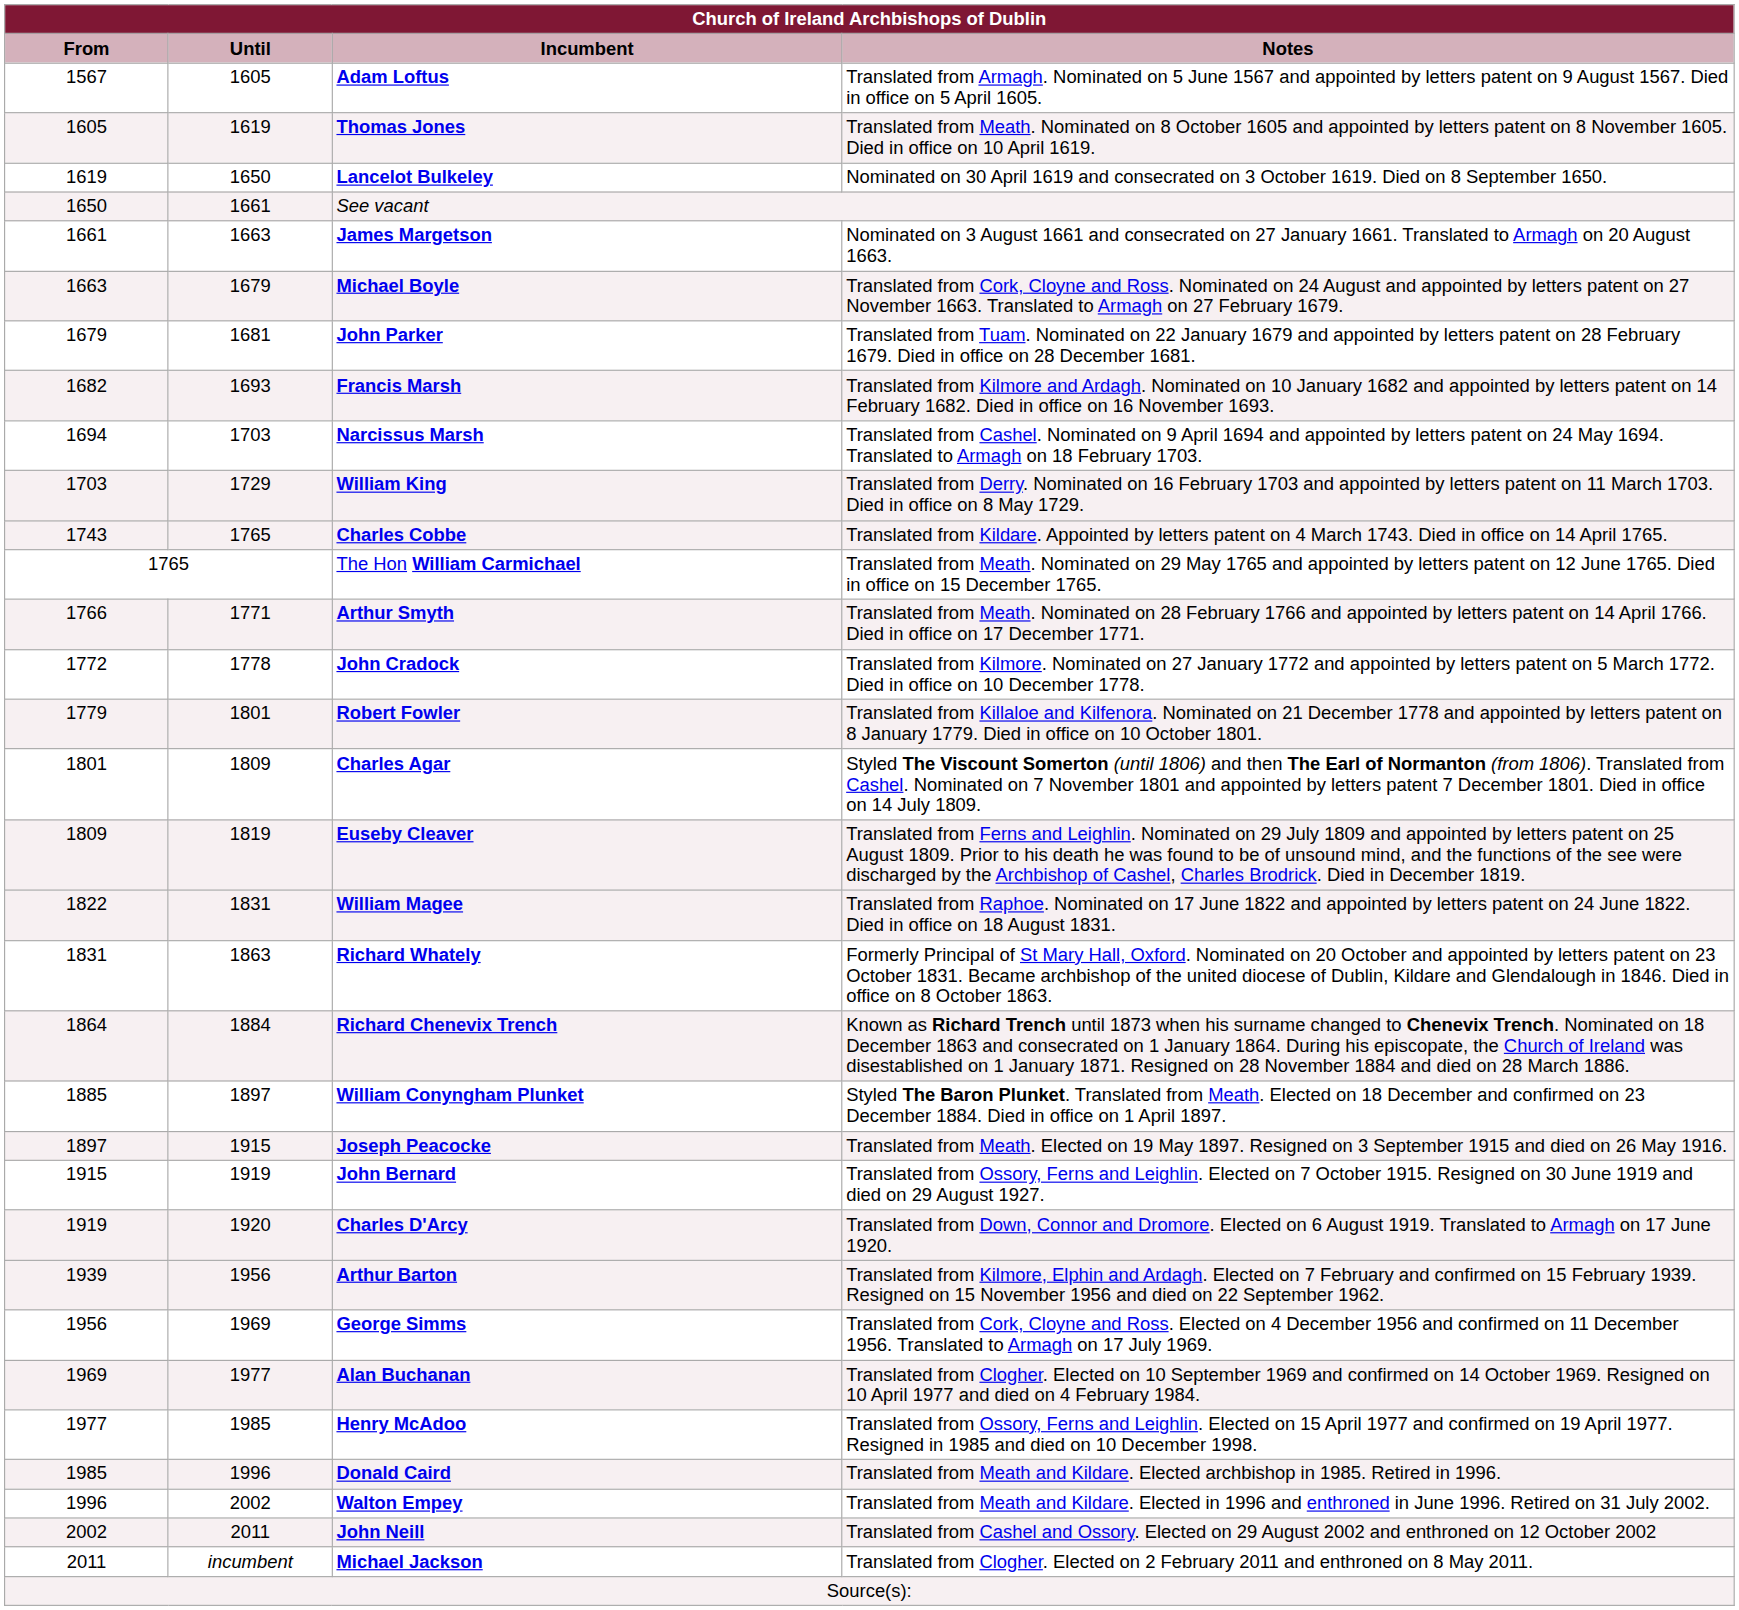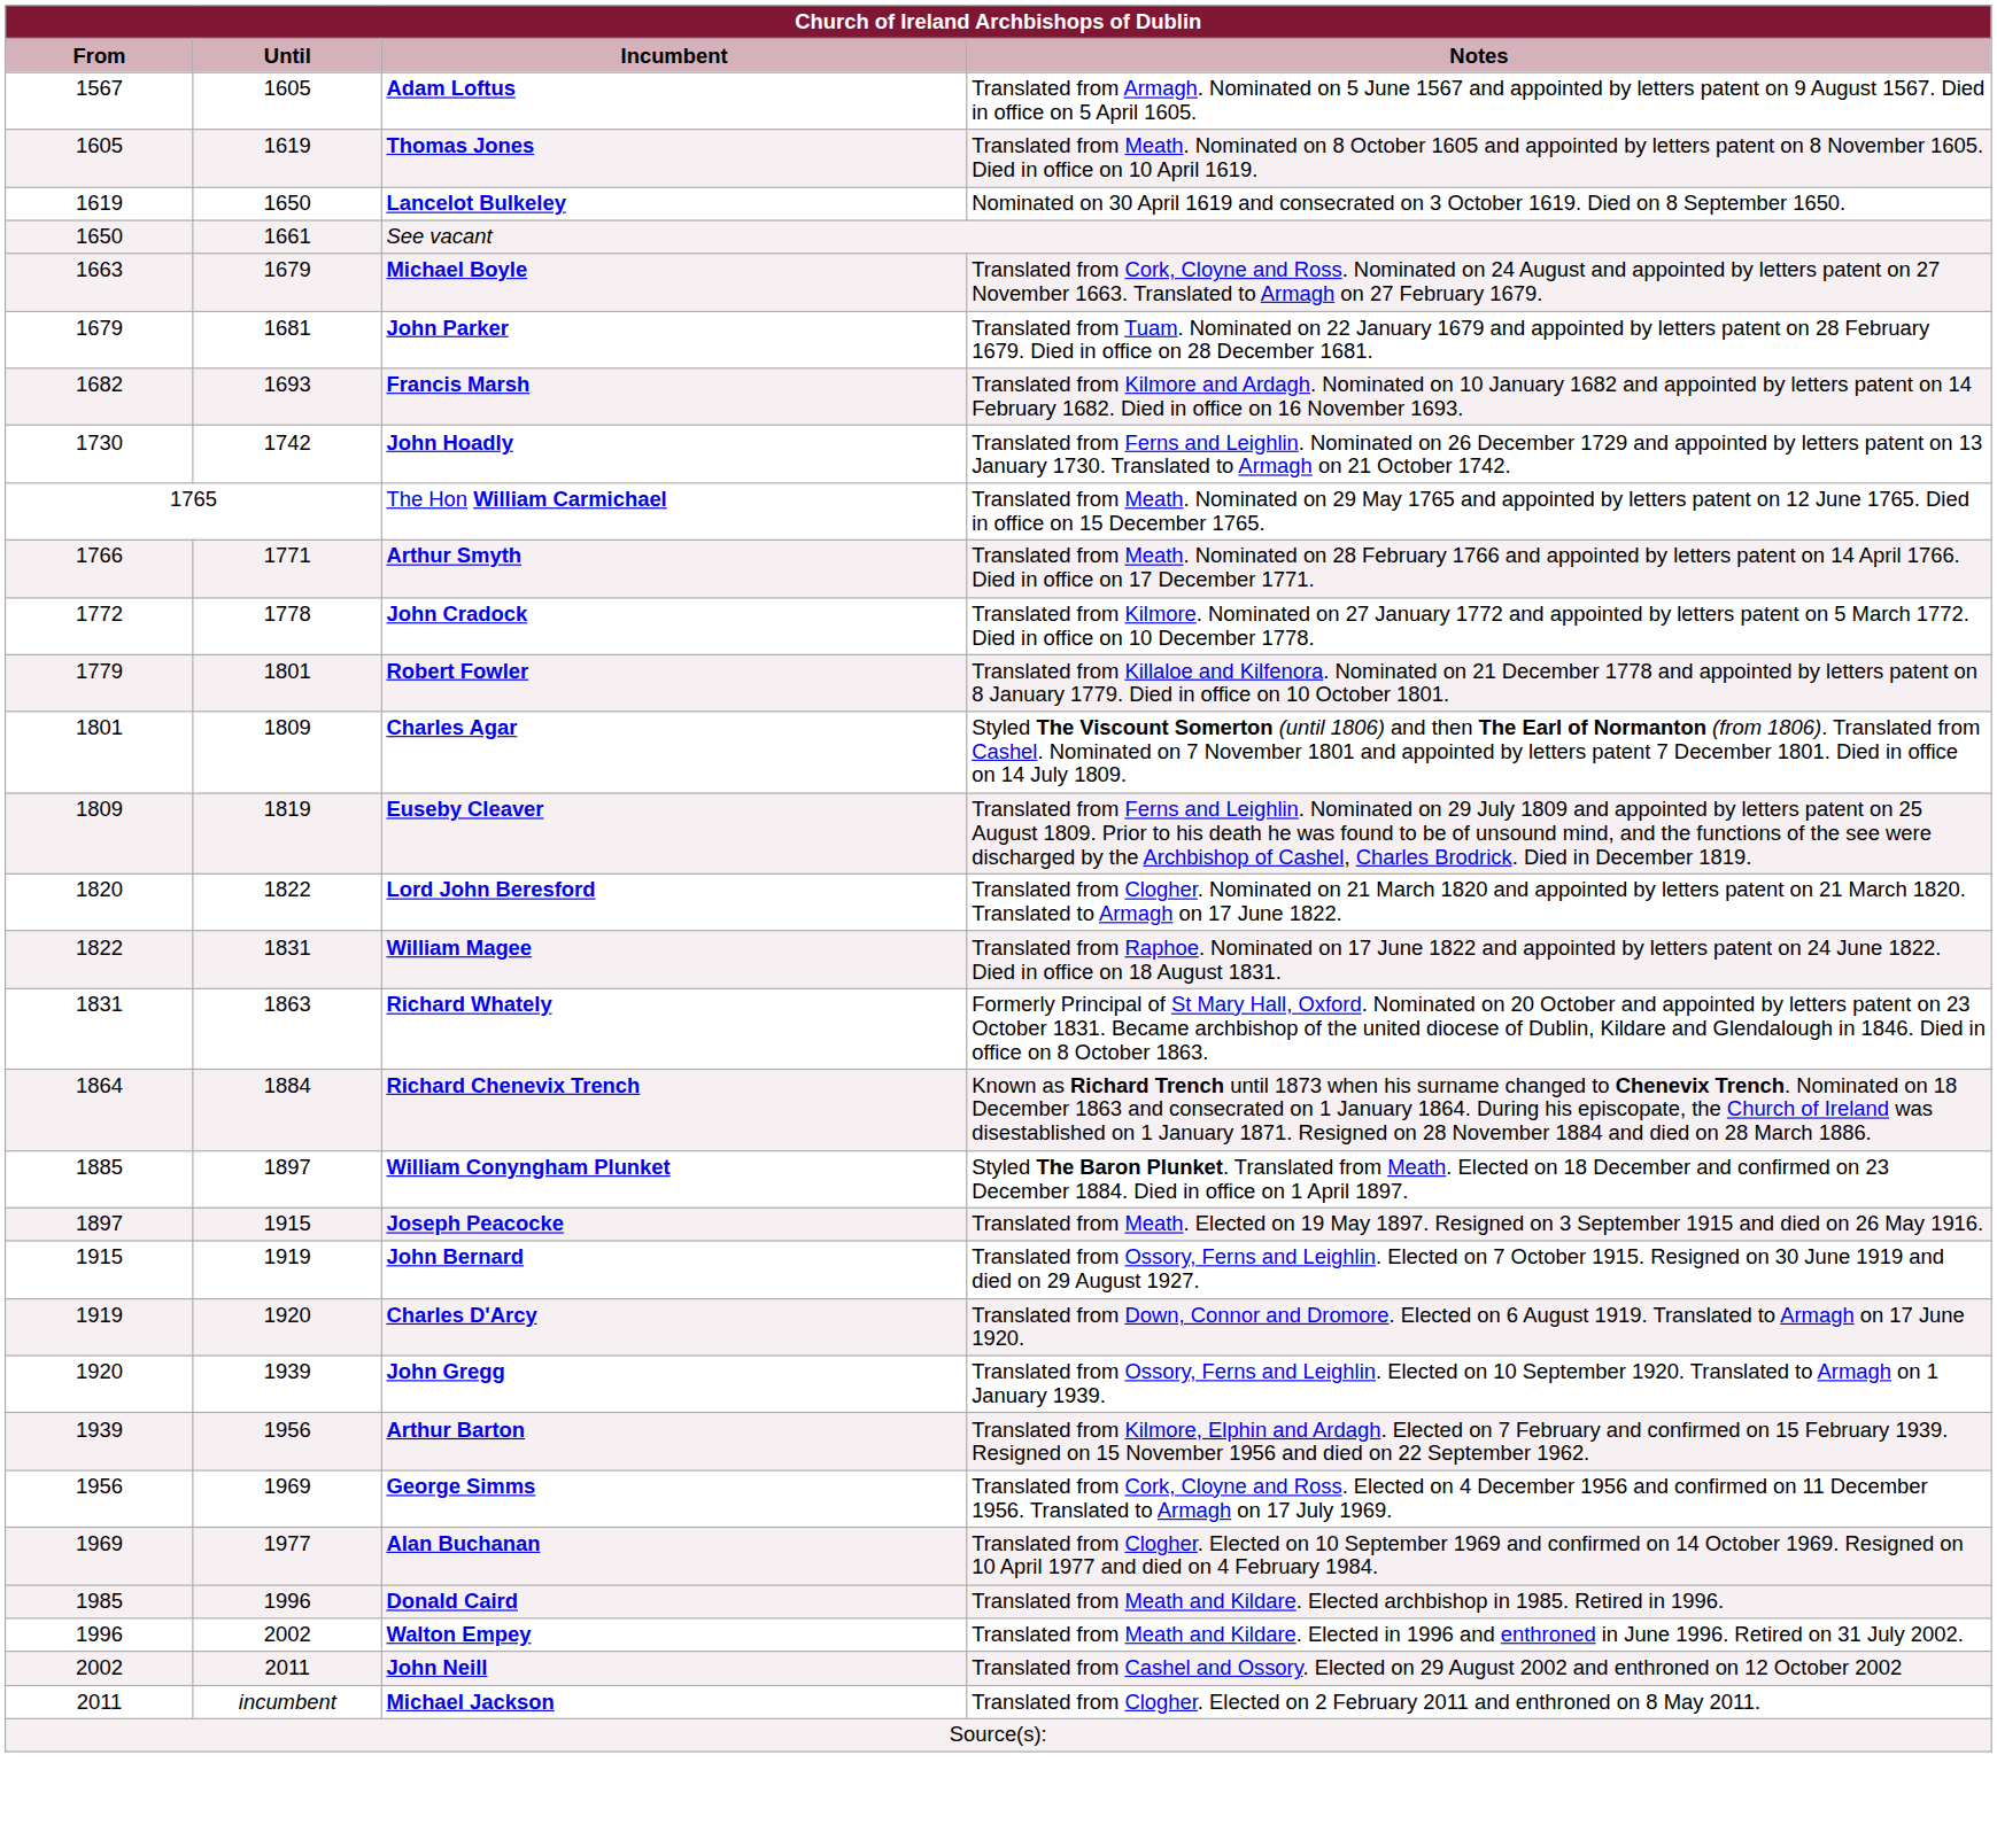 <table class="wikitable" style="width: 95%;">
 <tr>
 <th colspan="4" style="background-color: #7F1734; color: white;">Church of Ireland Archbishops of Dublin</th>
 </tr>
 <tr>
 <th style="background-color: #D4B1BB; width: 9%;">From</th>
 <th style="background-color: #D4B1BB; width: 9%;">Until</th>
 <th style="background-color: #D4B1BB; width: 28%;">Incumbent</th>
 <th style="background-color: #D4B1BB; width: 49%;">Notes</th>
 </tr>
 <tr valign="top" style="background-color: white;">
 <td style="text-align: center;">1567</td>
 <td style="text-align: center;">1605</td>
 <td> <strong><a href='#'>Adam Loftus</a></strong></td>
 <td>Translated from <a href='#'>Armagh</a>. Nominated on 5 June 1567 and appointed by letters patent on 9 August 1567. Died in office on 5 April 1605.</td>
 </tr>
 <tr valign="top" style="background-color: #F7F0F2;">
 <td style="text-align: center;">1605</td>
 <td style="text-align: center;">1619</td>
 <td> <strong><a href='#'>Thomas Jones</a></strong></td>
 <td>Translated from <a href='#'>Meath</a>. Nominated on 8 October 1605 and appointed by letters patent on 8 November 1605. Died in office on 10 April 1619.</td>
 </tr>
 <tr valign="top" style="background-color: white;">
 <td style="text-align: center;">1619</td>
 <td style="text-align: center;">1650</td>
 <td> <strong><a href='#'>Lancelot Bulkeley</a></strong></td>
 <td>Nominated on 30 April 1619 and consecrated on 3 October 1619. Died on 8 September 1650.</td>
 </tr>
 <tr valign="top" style="background-color: #F7F0F2;">
 <td style="text-align: center;">1650</td>
 <td style="text-align: center;">1661</td>
 <td colspan="2"><em>See vacant</em></td>
 </tr>
-<tr valign="top" style="background-color: white;">
-<td style="text-align: center;">1661</td>
-<td style="text-align: center;">1663</td>
-<td> <strong><a href='#'>James Margetson</a></strong></td>
-<td>Nominated on 3 August 1661 and consecrated on 27 January 1661. Translated to <a href='#'>Armagh</a> on 20 August 1663.</td>
-</tr>
 <tr valign="top" style="background-color: #F7F0F2;">
 <td style="text-align: center;">1663</td>
 <td style="text-align: center;">1679</td>
 <td> <strong><a href='#'>Michael Boyle</a></strong></td>
 <td>Translated from <a href='#'>Cork, Cloyne and Ross</a>. Nominated on 24 August and appointed by letters patent on 27 November 1663. Translated to <a href='#'>Armagh</a> on 27 February 1679.</td>
 </tr>
 <tr valign="top" style="background-color: white;">
 <td style="text-align: center;">1679</td>
 <td style="text-align: center;">1681</td>
 <td> <strong><a href='#'>John Parker</a></strong></td>
 <td>Translated from <a href='#'>Tuam</a>. Nominated on 22 January 1679 and appointed by letters patent on 28 February 1679. Died in office on 28 December 1681.</td>
 </tr>
 <tr valign="top" style="background-color: #F7F0F2;">
 <td style="text-align: center;">1682</td>
 <td style="text-align: center;">1693</td>
 <td> <strong><a href='#'>Francis Marsh</a></strong></td>
 <td>Translated from <a href='#'>Kilmore and Ardagh</a>. Nominated on 10 January 1682 and appointed by letters patent on 14 February 1682. Died in office on 16 November 1693.</td>
 </tr>
 <tr valign="top" style="background-color: white;">
-<td style="text-align: center;">1694</td>
-<td style="text-align: center;">1703</td>
-<td> <strong><a href='#'>Narcissus Marsh</a></strong></td>
-<td>Translated from <a href='#'>Cashel</a>. Nominated on 9 April 1694 and appointed by letters patent on 24 May 1694. Translated to <a href='#'>Armagh</a> on 18 February 1703.</td>
-</tr>
-<tr valign="top" style="background-color: #F7F0F2;">
-<td style="text-align: center;">1703</td>
-<td style="text-align: center;">1729</td>
-<td> <strong><a href='#'>William King</a></strong></td>
-<td>Translated from <a href='#'>Derry</a>. Nominated on 16 February 1703 and appointed by letters patent on 11 March 1703. Died in office on 8 May 1729.</td>
-</tr>
-<tr valign="top" style="background-color: #F7F0F2;">
-<td style="text-align: center;">1743</td>
-<td style="text-align: center;">1765</td>
-<td> <strong><a href='#'>Charles Cobbe</a></strong></td>
-<td>Translated from <a href='#'>Kildare</a>. Appointed by letters patent on 4 March 1743. Died in office on 14 April 1765.</td>
+<td style="text-align: center;">1730</td>
+<td style="text-align: center;">1742</td>
+<td> <strong><a href='#'>John Hoadly</a></strong></td>
+<td>Translated from <a href='#'>Ferns and Leighlin</a>. Nominated on 26 December 1729 and appointed by letters patent on 13 January 1730. Translated to <a href='#'>Armagh</a> on 21 October 1742.</td>
 </tr>
 <tr valign="top" style="background-color: white;">
 <td colspan="2" style="text-align: center;">1765</td>
 <td> <a href='#'>The Hon</a> <strong><a href='#'>William Carmichael</a></strong></td>
 <td>Translated from <a href='#'>Meath</a>. Nominated on 29 May 1765 and appointed by letters patent on 12 June 1765. Died in office on 15 December 1765.</td>
 </tr>
 <tr valign="top" style="background-color: #F7F0F2;">
 <td style="text-align: center;">1766</td>
 <td style="text-align: center;">1771</td>
 <td> <strong><a href='#'>Arthur Smyth</a></strong></td>
 <td>Translated from <a href='#'>Meath</a>. Nominated on 28 February 1766 and appointed by letters patent on 14 April 1766. Died in office on 17 December 1771.</td>
 </tr>
 <tr valign="top" style="background-color: white;">
 <td style="text-align: center;">1772</td>
 <td style="text-align: center;">1778</td>
 <td> <strong><a href='#'>John Cradock</a></strong></td>
 <td>Translated from <a href='#'>Kilmore</a>. Nominated on 27 January 1772 and appointed by letters patent on 5 March 1772. Died in office on 10 December 1778.</td>
 </tr>
 <tr valign="top" style="background-color: #F7F0F2;">
 <td style="text-align: center;">1779</td>
 <td style="text-align: center;">1801</td>
 <td> <strong><a href='#'>Robert Fowler</a></strong></td>
 <td>Translated from <a href='#'>Killaloe and Kilfenora</a>. Nominated on 21 December 1778 and appointed by letters patent on 8 January 1779. Died in office on 10 October 1801.</td>
 </tr>
 <tr valign="top" style="background-color: white;">
 <td style="text-align: center;">1801</td>
 <td style="text-align: center;">1809</td>
 <td> <strong><a href='#'>Charles Agar</a></strong></td>
 <td>Styled <strong>The Viscount Somerton</strong> <em>(until 1806)</em> and then <strong>The Earl of Normanton</strong> <em>(from 1806)</em>. Translated from <a href='#'>Cashel</a>. Nominated on 7 November 1801 and appointed by letters patent 7 December 1801. Died in office on 14 July 1809.</td>
 </tr>
 <tr valign="top" style="background-color: #F7F0F2;">
 <td style="text-align: center;">1809</td>
 <td style="text-align: center;">1819</td>
 <td> <strong><a href='#'>Euseby Cleaver</a></strong></td>
 <td>Translated from <a href='#'>Ferns and Leighlin</a>. Nominated on 29 July 1809 and appointed by letters patent on 25 August 1809. Prior to his death he was found to be of unsound mind, and the functions of the see were discharged by the <a href='#'>Archbishop of Cashel</a>, <a href='#'>Charles Brodrick</a>. Died in December 1819.</td>
+</tr>
+<tr valign="top" style="background-color: white;">
+<td style="text-align: center;">1820</td>
+<td style="text-align: center;">1822</td>
+<td> <strong><a href='#'>Lord John Beresford</a></strong></td>
+<td>Translated from <a href='#'>Clogher</a>. Nominated on 21 March 1820 and appointed by letters patent on 21 March 1820. Translated to <a href='#'>Armagh</a> on 17 June 1822.</td>
 </tr>
 <tr valign="top" style="background-color: #F7F0F2;">
 <td style="text-align: center;">1822</td>
 <td style="text-align: center;">1831</td>
 <td> <strong><a href='#'>William Magee</a></strong></td>
 <td>Translated from <a href='#'>Raphoe</a>. Nominated on 17 June 1822 and appointed by letters patent on 24 June 1822. Died in office on 18 August 1831.</td>
 </tr>
 <tr valign="top" style="background-color: white;">
 <td style="text-align: center;">1831</td>
 <td style="text-align: center;">1863</td>
 <td> <strong><a href='#'>Richard Whately</a></strong></td>
 <td>Formerly Principal of <a href='#'>St Mary Hall, Oxford</a>. Nominated on 20 October and appointed by letters patent on 23 October 1831. Became archbishop of the united diocese of Dublin, Kildare and Glendalough in 1846. Died in office on 8 October 1863.</td>
 </tr>
 <tr valign="top" style="background-color: #F7F0F2;">
 <td style="text-align: center;">1864</td>
 <td style="text-align: center;">1884</td>
 <td> <strong><a href='#'>Richard Chenevix Trench</a></strong></td>
 <td>Known as <strong>Richard Trench</strong> until 1873 when his surname changed to <strong>Chenevix Trench</strong>. Nominated on 18 December 1863 and consecrated on 1 January 1864. During his episcopate, the <a href='#'>Church of Ireland</a> was disestablished on 1 January 1871. Resigned on 28 November 1884 and died on 28 March 1886.</td>
 </tr>
 <tr valign="top" style="background-color: white;">
 <td style="text-align: center;">1885</td>
 <td style="text-align: center;">1897</td>
 <td> <strong><a href='#'>William Conyngham Plunket</a></strong></td>
 <td>Styled <strong>The Baron Plunket</strong>. Translated from <a href='#'>Meath</a>. Elected on 18 December and confirmed on 23 December 1884. Died in office on 1 April 1897.</td>
 </tr>
 <tr valign="top" style="background-color: #F7F0F2;">
 <td style="text-align: center;">1897</td>
 <td style="text-align: center;">1915</td>
 <td> <strong><a href='#'>Joseph Peacocke</a></strong></td>
 <td>Translated from <a href='#'>Meath</a>. Elected on 19 May 1897. Resigned on 3 September 1915 and died on 26 May 1916.</td>
 </tr>
 <tr valign="top" style="background-color: white;">
 <td style="text-align: center;">1915</td>
 <td style="text-align: center;">1919</td>
 <td> <strong><a href='#'>John Bernard</a></strong></td>
 <td>Translated from <a href='#'>Ossory, Ferns and Leighlin</a>. Elected on 7 October 1915. Resigned on 30 June 1919 and died on 29 August 1927.</td>
 </tr>
 <tr valign="top" style="background-color: #F7F0F2;">
 <td style="text-align: center;">1919</td>
 <td style="text-align: center;">1920</td>
 <td> <strong><a href='#'>Charles D'Arcy</a></strong></td>
 <td>Translated from <a href='#'>Down, Connor and Dromore</a>. Elected on 6 August 1919. Translated to <a href='#'>Armagh</a> on 17 June 1920.</td>
 </tr>
+<tr valign="top" style="background-color: white;">
+<td style="text-align: center;">1920</td>
+<td style="text-align: center;">1939</td>
+<td> <strong><a href='#'>John Gregg</a></strong></td>
+<td>Translated from <a href='#'>Ossory, Ferns and Leighlin</a>. Elected on 10 September 1920. Translated to <a href='#'>Armagh</a> on 1 January 1939.</td>
+</tr>
 <tr valign="top" style="background-color: #F7F0F2;">
 <td style="text-align: center;">1939</td>
 <td style="text-align: center;">1956</td>
 <td> <strong><a href='#'>Arthur Barton</a></strong></td>
 <td>Translated from <a href='#'>Kilmore, Elphin and Ardagh</a>. Elected on 7 February and confirmed on 15 February 1939. Resigned on 15 November 1956 and died on 22 September 1962.</td>
 </tr>
 <tr valign="top" style="background-color: white;">
 <td style="text-align: center;">1956</td>
 <td style="text-align: center;">1969</td>
 <td> <strong><a href='#'>George Simms</a></strong></td>
 <td>Translated from <a href='#'>Cork, Cloyne and Ross</a>. Elected on 4 December 1956 and confirmed on 11 December 1956. Translated to <a href='#'>Armagh</a> on 17 July 1969.</td>
 </tr>
 <tr valign="top" style="background-color: #F7F0F2;">
 <td style="text-align: center;">1969</td>
 <td style="text-align: center;">1977</td>
 <td> <strong><a href='#'>Alan Buchanan</a></strong></td>
 <td>Translated from <a href='#'>Clogher</a>. Elected on 10 September 1969 and confirmed on 14 October 1969. Resigned on 10 April 1977 and died on 4 February 1984.</td>
-</tr>
-<tr valign="top" style="background-color: white;">
-<td style="text-align: center;">1977</td>
-<td style="text-align: center;">1985</td>
-<td> <strong><a href='#'>Henry McAdoo</a></strong></td>
-<td>Translated from <a href='#'>Ossory, Ferns and Leighlin</a>. Elected on 15 April 1977 and confirmed on 19 April 1977. Resigned in 1985 and died on 10 December 1998.</td>
 </tr>
 <tr valign="top" style="background-color: #F7F0F2;">
 <td style="text-align: center;">1985</td>
 <td style="text-align: center;">1996</td>
 <td><strong><a href='#'>Donald Caird</a></strong></td>
 <td>Translated from <a href='#'>Meath and Kildare</a>. Elected archbishop in 1985. Retired in 1996.</td>
 </tr>
 <tr valign="top" style="background-color: white;">
 <td style="text-align: center;">1996</td>
 <td style="text-align: center;">2002</td>
 <td> <strong><a href='#'>Walton Empey</a></strong></td>
 <td>Translated from <a href='#'>Meath and Kildare</a>. Elected in 1996 and <a href='#'>enthroned</a> in June 1996. Retired on 31 July 2002.</td>
 </tr>
 <tr valign="top" style="background-color: #F7F0F2;">
 <td style="text-align: center;">2002</td>
 <td style="text-align: center;">2011</td>
 <td> <strong><a href='#'>John Neill</a></strong></td>
 <td>Translated from <a href='#'>Cashel and Ossory</a>. Elected on 29 August 2002 and enthroned on 12 October 2002</td>
 </tr>
 <tr valign="top" style="background-color: white;">
 <td style="text-align: center;">2011</td>
 <td style="text-align: center;"><em>incumbent</em></td>
 <td> <strong><a href='#'>Michael Jackson</a></strong></td>
 <td>Translated from <a href='#'>Clogher</a>. Elected on 2 February 2011 and enthroned on 8 May 2011.</td>
 </tr>
 <tr valign="top" style="background-color: #F7F0F2;">
 <td colspan="4" style="text-align: center;">Source(s):</td>
 </tr>
 </table>
